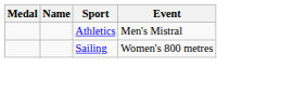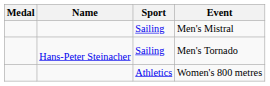 <table class="wikitable sortable">
 <tr>
 <th>Medal</th>
 <th>Name</th>
 <th>Sport</th>
 <th>Event</th>
 </tr>
 <tr>
 <td></td>
 <td></td>
-<td><a href='#'>Athletics</a></td>
+<td><a href='#'>Sailing</a></td>
 <td>Men's Mistral</td>
 </tr>
 <tr>
 <td></td>
+<td> <br><a href='#'>Hans-Peter Steinacher</a></td>
+<td><a href='#'>Sailing</a></td>
+<td>Men's Tornado</td>
+</tr>
+<tr>
 <td></td>
-<td><a href='#'>Sailing</a></td>
+<td></td>
+<td><a href='#'>Athletics</a></td>
 <td>Women's 800 metres</td>
 </tr>
 </table>
